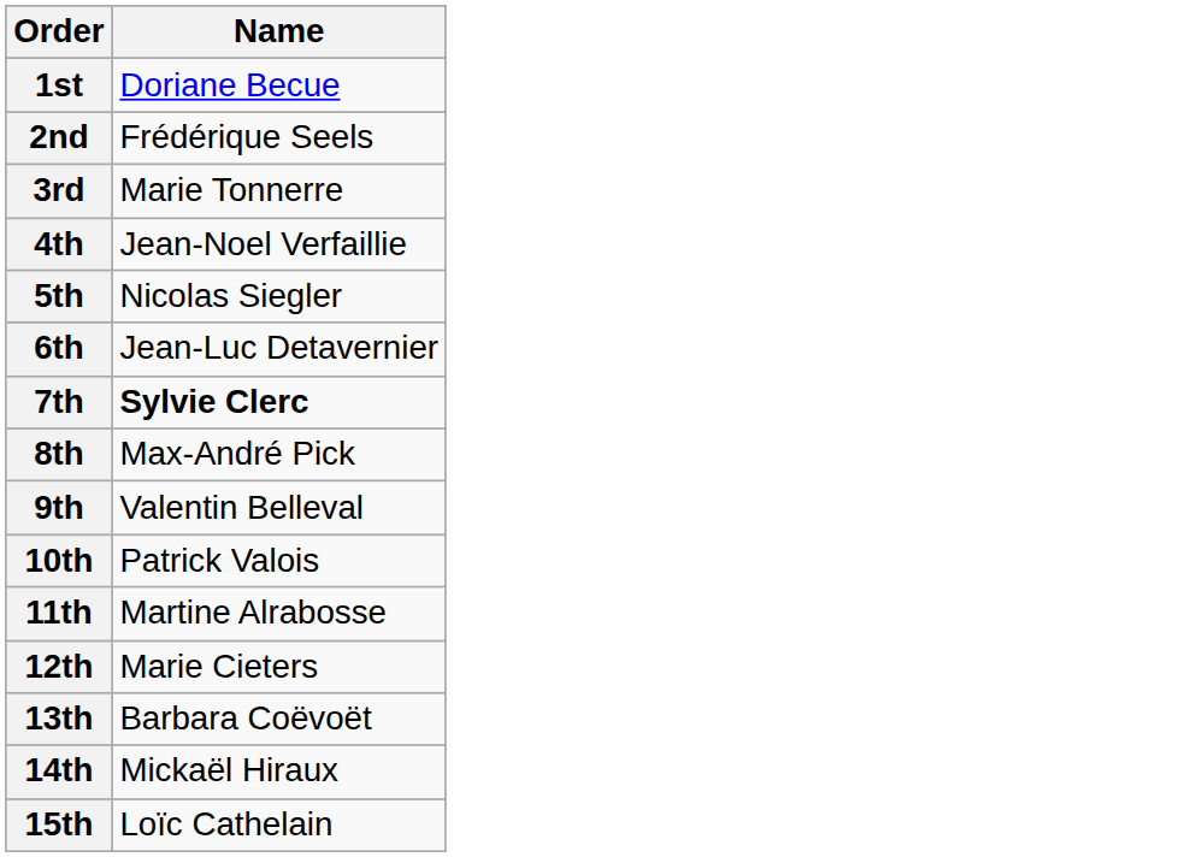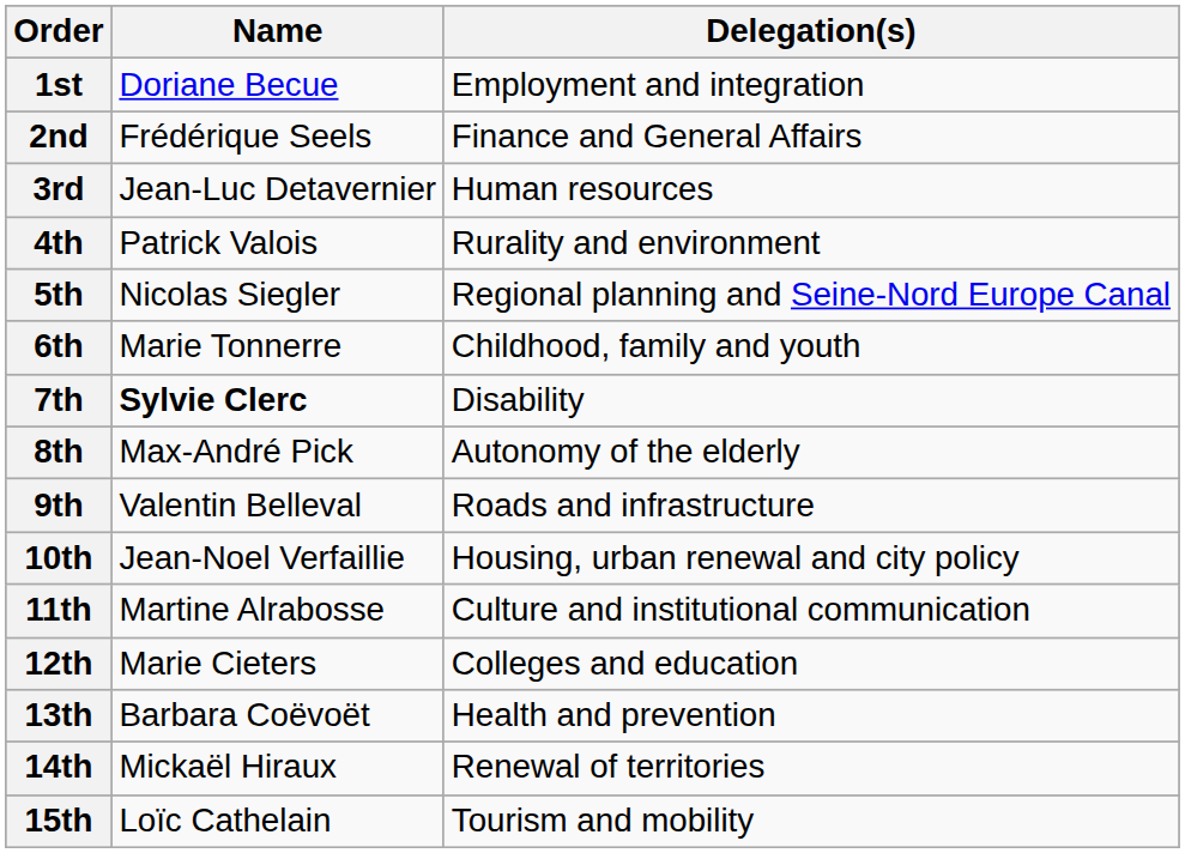 <table class="wikitable">
 <tr>
 <th>Order</th>
 <th>Name</th>
+<th>Delegation(s)</th>
 </tr>
 <tr>
 <th>1st</th>
 <td><a href='#'>Doriane Becue</a></td>
+<td>Employment and integration</td>
 </tr>
 <tr>
 <th><abbr>2nd</abbr></th>
 <td>Frédérique Seels</td>
+<td>Finance and General Affairs</td>
 </tr>
 <tr>
 <th><abbr>3rd</abbr></th>
-<td>Marie Tonnerre</td>
+<td>Jean-Luc Detavernier</td>
+<td>Human resources</td>
 </tr>
 <tr>
 <th><abbr>4th</abbr></th>
-<td>Jean-Noel Verfaillie</td>
+<td>Patrick Valois</td>
+<td>Rurality and environment</td>
 </tr>
 <tr>
 <th><abbr>5th</abbr></th>
 <td>Nicolas Siegler</td>
+<td>Regional planning and <a href='#'>Seine-Nord Europe Canal</a></td>
 </tr>
 <tr>
 <th><abbr>6th</abbr></th>
-<td>Jean-Luc Detavernier</td>
+<td>Marie Tonnerre</td>
+<td>Childhood, family and youth</td>
 </tr>
 <tr>
 <th><abbr>7th</abbr></th>
 <td><strong>Sylvie Clerc</strong></td>
+<td>Disability</td>
 </tr>
 <tr>
 <th><abbr>8th</abbr></th>
 <td>Max-André Pick</td>
+<td>Autonomy of the elderly</td>
 </tr>
 <tr>
 <th><abbr>9th</abbr></th>
 <td>Valentin Belleval</td>
+<td>Roads and infrastructure</td>
 </tr>
 <tr>
 <th><abbr>10th</abbr></th>
-<td>Patrick Valois</td>
+<td>Jean-Noel Verfaillie</td>
+<td>Housing, urban renewal and city policy</td>
 </tr>
 <tr>
 <th><abbr>11th</abbr></th>
 <td>Martine Alrabosse</td>
+<td>Culture and institutional communication</td>
 </tr>
 <tr>
 <th><abbr>12th</abbr></th>
 <td>Marie Cieters</td>
+<td>Colleges and education</td>
 </tr>
 <tr>
 <th><abbr>13th</abbr></th>
 <td>Barbara Coëvoët</td>
+<td>Health and prevention</td>
 </tr>
 <tr>
 <th><abbr>14th</abbr></th>
 <td>Mickaël Hiraux</td>
+<td>Renewal of territories</td>
 </tr>
 <tr>
 <th><abbr>15th</abbr></th>
 <td>Loïc Cathelain</td>
+<td>Tourism and mobility</td>
 </tr>
 </table>
